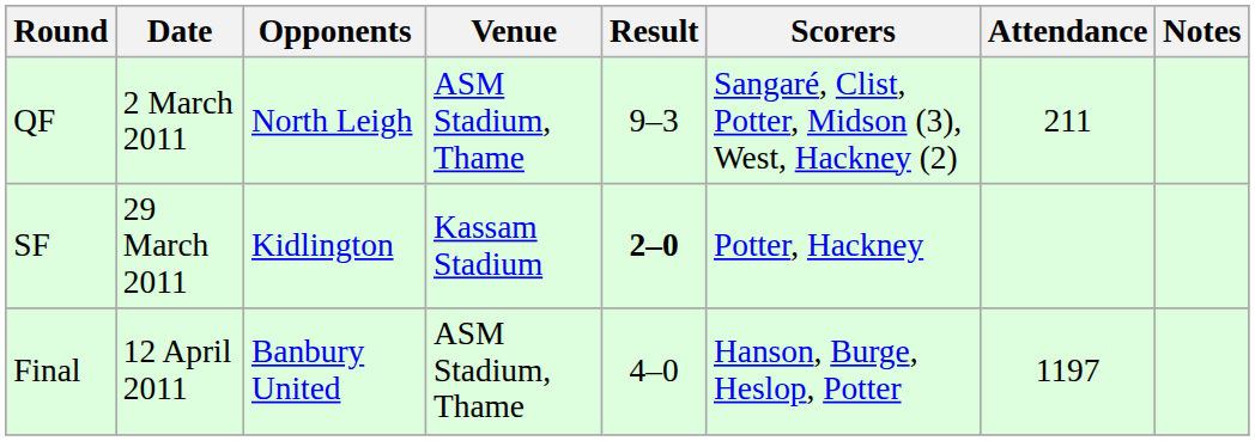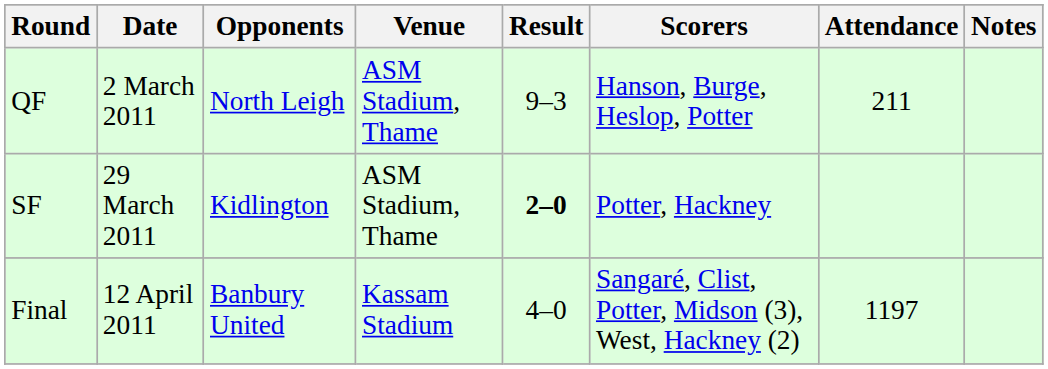 <table class=wikitable>
 <tr>
 <th>Round</th>
 <th>Date</th>
 <th>Opponents</th>
 <th>Venue</th>
 <th>Result</th>
 <th>Scorers</th>
 <th>Attendance</th>
 <th>Notes</th>
 </tr>
 <tr style="background:#dfd;">
 <td>QF</td>
 <td>2 March 2011</td>
 <td><a href='#'>North Leigh</a></td>
 <td><a href='#'>ASM Stadium</a>, <a href='#'>Thame</a></td>
 <td style="text-align:center;">9–3</td>
-<td><a href='#'>Sangaré</a>, <a href='#'>Clist</a>, <a href='#'>Potter</a>, <a href='#'>Midson</a> (3), West, <a href='#'>Hackney</a> (2)</td>
+<td><a href='#'>Hanson</a>, <a href='#'>Burge</a>, <a href='#'>Heslop</a>, <a href='#'>Potter</a></td>
 <td style="text-align:center;">211</td>
 <td style="text-align:center;"></td>
 </tr>
 <tr style="background:#dfd;">
 <td>SF</td>
 <td>29 March 2011</td>
 <td><a href='#'>Kidlington</a></td>
-<td><a href='#'>Kassam Stadium</a></td>
+<td>ASM Stadium, Thame</td>
 <td style="text-align:center;"><strong>2–0</strong></td>
 <td><a href='#'>Potter</a>, <a href='#'>Hackney</a></td>
 <td style="text-align:center;"></td>
 <td style="text-align:center;"></td>
 </tr>
 <tr style="background:#dfd;">
 <td>Final</td>
 <td>12 April 2011</td>
 <td><a href='#'>Banbury United</a></td>
-<td>ASM Stadium, Thame</td>
+<td><a href='#'>Kassam Stadium</a></td>
 <td style="text-align:center;">4–0</td>
-<td><a href='#'>Hanson</a>, <a href='#'>Burge</a>, <a href='#'>Heslop</a>, <a href='#'>Potter</a></td>
+<td><a href='#'>Sangaré</a>, <a href='#'>Clist</a>, <a href='#'>Potter</a>, <a href='#'>Midson</a> (3), West, <a href='#'>Hackney</a> (2)</td>
 <td style="text-align:center;">1197</td>
 <td style="text-align:center;"></td>
 </tr>
 </table>
